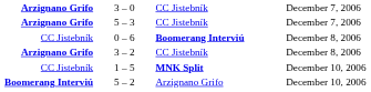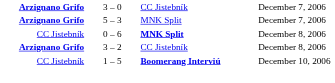 <table style="text-align:center; font-size:90%">
 <tr>
 <th width=180></th>
 <th width=80></th>
 <th width=180></th>
 <th width=200></th>
 </tr>
 <tr>
 <td align=right><strong><a href='#'>Arzignano Grifo</a></strong> </td>
 <td align=center>3 – 0</td>
 <td align=left> <a href='#'>CC Jistebník</a></td>
 <td align=left>December 7, 2006</td>
 </tr>
 <tr>
 <td align=right><strong><a href='#'>Arzignano Grifo</a></strong> </td>
 <td align=center>5 – 3</td>
-<td align=left> <a href='#'>CC Jistebník</a></td>
+<td align=left> <a href='#'>MNK Split</a></td>
 <td align=left>December 7, 2006</td>
 </tr>
 <tr>
 <td align=right><a href='#'>CC Jistebník</a> </td>
 <td align=center>0 – 6</td>
-<td align=left> <strong><a href='#'>Boomerang Interviú</a></strong></td>
+<td align=left> <strong><a href='#'>MNK Split</a></strong></td>
 <td align=left>December 8, 2006</td>
 </tr>
 <tr>
 <td align=right><strong><a href='#'>Arzignano Grifo</a></strong> </td>
 <td align=center>3 – 2</td>
 <td align=left> <a href='#'>CC Jistebník</a></td>
 <td align=left>December 8, 2006</td>
 </tr>
 <tr>
 <td align=right><a href='#'>CC Jistebník</a> </td>
 <td align=center>1 – 5</td>
-<td align=left> <strong><a href='#'>MNK Split</a></strong></td>
-<td align=left>December 10, 2006</td>
-</tr>
-<tr>
-<td align=right><strong><a href='#'>Boomerang Interviú</a></strong> </td>
-<td align=center>5 – 2</td>
-<td align=left> <a href='#'>Arzignano Grifo</a></td>
+<td align=left> <strong><a href='#'>Boomerang Interviú</a></strong></td>
 <td align=left>December 10, 2006</td>
 </tr>
 </table>
